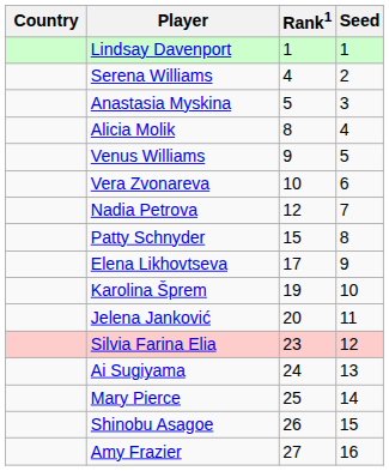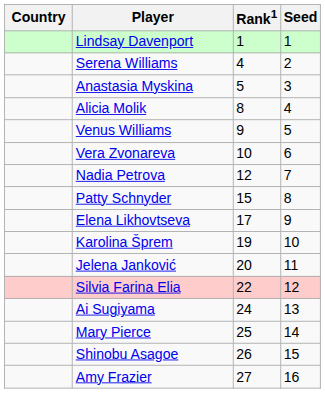 <table class="sortable wikitable">
 <tr>
 <th width="70">Country</th>
 <th width="175">Player</th>
 <th>Rank<sup>1</sup></th>
 <th>Seed</th>
 </tr>
 <tr style="background:#cfc;">
 <td></td>
 <td><a href='#'>Lindsay Davenport</a></td>
 <td>1</td>
 <td>1</td>
 </tr>
 <tr>
 <td></td>
 <td><a href='#'>Serena Williams</a></td>
 <td>4</td>
 <td>2</td>
 </tr>
 <tr>
 <td></td>
 <td><a href='#'>Anastasia Myskina</a></td>
 <td>5</td>
 <td>3</td>
 </tr>
 <tr>
 <td></td>
 <td><a href='#'>Alicia Molik</a></td>
 <td>8</td>
 <td>4</td>
 </tr>
 <tr>
 <td></td>
 <td><a href='#'>Venus Williams</a></td>
 <td>9</td>
 <td>5</td>
 </tr>
 <tr>
 <td></td>
 <td><a href='#'>Vera Zvonareva</a></td>
 <td>10</td>
 <td>6</td>
 </tr>
 <tr>
 <td></td>
 <td><a href='#'>Nadia Petrova</a></td>
 <td>12</td>
 <td>7</td>
 </tr>
 <tr>
 <td></td>
 <td><a href='#'>Patty Schnyder</a></td>
 <td>15</td>
 <td>8</td>
 </tr>
 <tr>
 <td></td>
 <td><a href='#'>Elena Likhovtseva</a></td>
 <td>17</td>
 <td>9</td>
 </tr>
 <tr>
 <td></td>
 <td><a href='#'>Karolina Šprem</a></td>
 <td>19</td>
 <td>10</td>
 </tr>
 <tr>
 <td></td>
 <td><a href='#'>Jelena Janković</a></td>
 <td>20</td>
 <td>11</td>
 </tr>
 <tr style="background:#fcc;">
 <td></td>
 <td><a href='#'>Silvia Farina Elia</a></td>
-<td>23</td>
+<td>22</td>
 <td>12</td>
 </tr>
 <tr>
 <td></td>
 <td><a href='#'>Ai Sugiyama</a></td>
 <td>24</td>
 <td>13</td>
 </tr>
 <tr>
 <td></td>
 <td><a href='#'>Mary Pierce</a></td>
 <td>25</td>
 <td>14</td>
 </tr>
 <tr>
 <td></td>
 <td><a href='#'>Shinobu Asagoe</a></td>
 <td>26</td>
 <td>15</td>
 </tr>
 <tr>
 <td></td>
 <td><a href='#'>Amy Frazier</a></td>
 <td>27</td>
 <td>16</td>
 </tr>
 </table>
